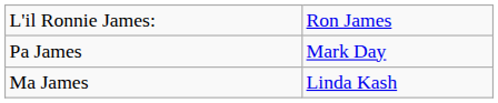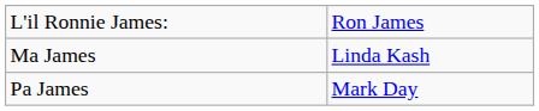 <table class="wikitable" border="1" width ="400">
 <tr>
 <td>L'il Ronnie James:</td>
 <td><a href='#'>Ron James</a></td>
 </tr>
 <tr>
+<td>Ma James</td>
+<td><a href='#'>Linda Kash</a></td>
+</tr>
+<tr>
 <td>Pa James</td>
 <td><a href='#'>Mark Day</a></td>
 </tr>
-<tr>
-<td>Ma James</td>
-<td><a href='#'>Linda Kash</a></td>
-</tr>
 </table>
